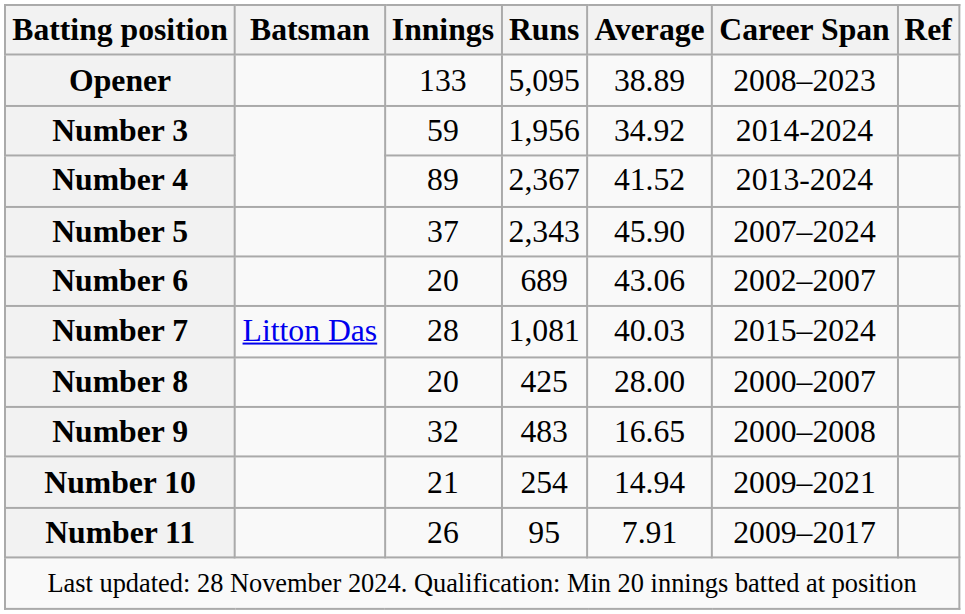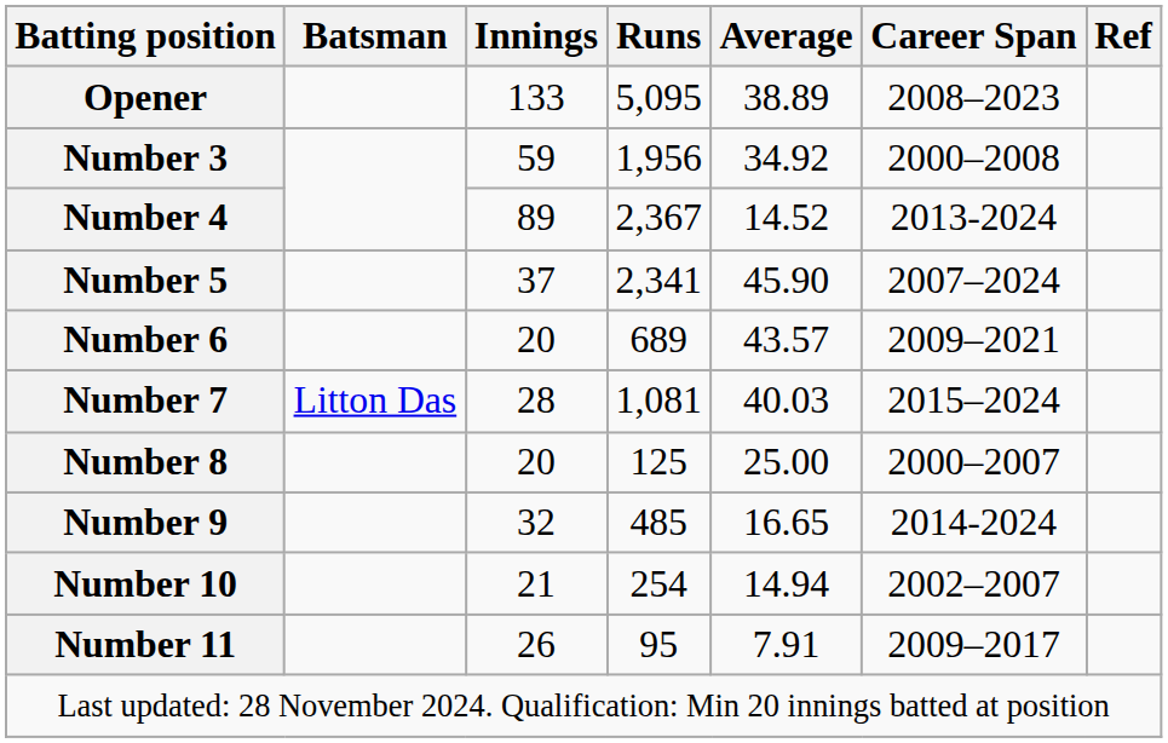 <table class="wikitable sortable" style="text-align:center">
 <tr>
 <th scope="col">Batting position</th>
 <th scope="col">Batsman</th>
 <th scope="col">Innings</th>
 <th scope="col">Runs</th>
 <th scope="col">Average</th>
 <th scope="col">Career Span</th>
 <th scope="col">Ref</th>
 </tr>
 <tr>
 <th scope="row">Opener</th>
 <td></td>
 <td>133</td>
 <td>5,095</td>
 <td>38.89</td>
 <td>2008–2023</td>
 <td></td>
 </tr>
 <tr>
 <th scope="row">Number 3</th>
 <td rowspan=2></td>
 <td>59</td>
 <td>1,956</td>
 <td>34.92</td>
-<td>2014-2024</td>
+<td>2000–2008</td>
 <td></td>
 </tr>
 <tr>
 <th scope="row">Number 4</th>
 <td>89</td>
 <td>2,367</td>
-<td>41.52</td>
+<td>14.52</td>
 <td>2013-2024</td>
 <td></td>
 </tr>
 <tr>
 <th scope="row">Number 5</th>
 <td></td>
 <td>37</td>
-<td>2,343</td>
+<td>2,341</td>
 <td>45.90</td>
 <td>2007–2024</td>
 <td></td>
 </tr>
 <tr>
 <th scope="row">Number 6</th>
 <td></td>
 <td>20</td>
 <td>689</td>
-<td>43.06</td>
-<td>2002–2007</td>
+<td>43.57</td>
+<td>2009–2021</td>
 <td></td>
 </tr>
 <tr>
 <th scope="row">Number 7</th>
 <td><a href='#'>Litton Das</a></td>
 <td>28</td>
 <td>1,081</td>
 <td>40.03</td>
 <td>2015–2024</td>
 <td></td>
 </tr>
 <tr>
 <th scope="row">Number 8</th>
 <td></td>
 <td>20</td>
-<td>425</td>
-<td>28.00</td>
+<td>125</td>
+<td>25.00</td>
 <td>2000–2007</td>
 <td></td>
 </tr>
 <tr>
 <th scope="row">Number 9</th>
 <td></td>
 <td>32</td>
-<td>483</td>
+<td>485</td>
 <td>16.65</td>
-<td>2000–2008</td>
+<td>2014-2024</td>
 <td></td>
 </tr>
 <tr>
 <th scope="row">Number 10</th>
 <td></td>
 <td>21</td>
 <td>254</td>
 <td>14.94</td>
-<td>2009–2021</td>
+<td>2002–2007</td>
 <td></td>
 </tr>
 <tr>
 <th scope="row">Number 11</th>
 <td></td>
 <td>26</td>
 <td>95</td>
 <td>7.91</td>
 <td>2009–2017</td>
 <td></td>
 </tr>
 <tr>
 <td colspan=7><small>Last updated: 28 November 2024. Qualification: Min 20 innings batted at position</small></td>
 </tr>
 </table>
